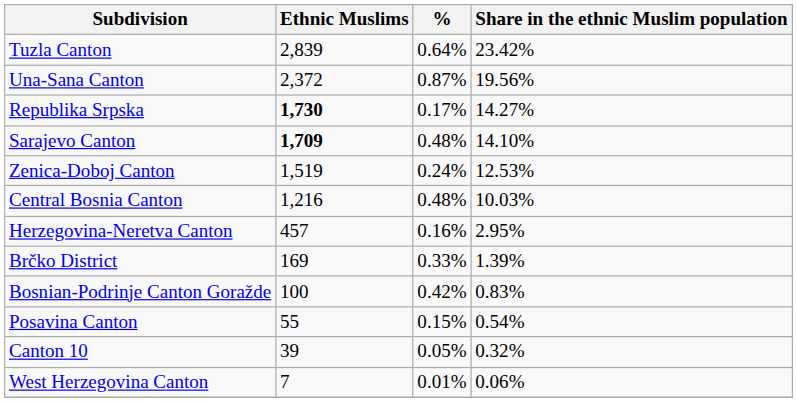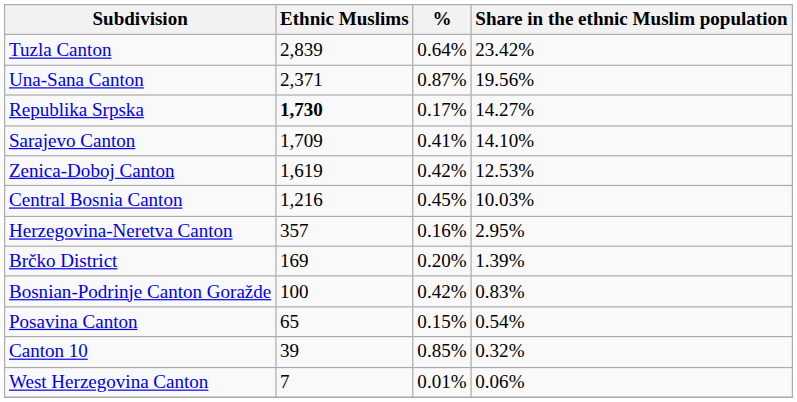 <table class="wikitable sortable">
 <tr>
 <th class="unsortable">Subdivision</th>
 <th>Ethnic Muslims</th>
 <th>%</th>
 <th>Share in the ethnic Muslim population</th>
 </tr>
 <tr>
 <td><a href='#'>Tuzla Canton</a></td>
 <td>2,839</td>
 <td>0.64%</td>
 <td>23.42%</td>
 </tr>
 <tr>
 <td><a href='#'>Una-Sana Canton</a></td>
-<td>2,372</td>
+<td>2,371</td>
 <td>0.87%</td>
 <td>19.56%</td>
 </tr>
 <tr>
 <td><a href='#'>Republika Srpska</a></td>
 <td><strong>1,730</strong></td>
 <td>0.17%</td>
 <td>14.27%</td>
 </tr>
 <tr>
 <td><a href='#'>Sarajevo Canton</a></td>
-<td><strong>1,709</strong></td>
-<td>0.48%</td>
+<td>1,709</td>
+<td>0.41%</td>
 <td>14.10%</td>
 </tr>
 <tr>
 <td><a href='#'>Zenica-Doboj Canton</a></td>
-<td>1,519</td>
-<td>0.24%</td>
+<td>1,619</td>
+<td>0.42%</td>
 <td>12.53%</td>
 </tr>
 <tr>
 <td><a href='#'>Central Bosnia Canton</a></td>
 <td>1,216</td>
-<td>0.48%</td>
+<td>0.45%</td>
 <td>10.03%</td>
 </tr>
 <tr>
 <td><a href='#'>Herzegovina-Neretva Canton</a></td>
-<td>457</td>
+<td>357</td>
 <td>0.16%</td>
 <td>2.95%</td>
 </tr>
 <tr>
 <td><a href='#'>Brčko District</a></td>
 <td>169</td>
-<td>0.33%</td>
+<td>0.20%</td>
 <td>1.39%</td>
 </tr>
 <tr>
 <td><a href='#'>Bosnian-Podrinje Canton Goražde</a></td>
 <td>100</td>
 <td>0.42%</td>
 <td>0.83%</td>
 </tr>
 <tr>
 <td><a href='#'>Posavina Canton</a></td>
-<td>55</td>
+<td>65</td>
 <td>0.15%</td>
 <td>0.54%</td>
 </tr>
 <tr>
 <td><a href='#'>Canton 10</a></td>
 <td>39</td>
-<td>0.05%</td>
+<td>0.85%</td>
 <td>0.32%</td>
 </tr>
 <tr>
 <td><a href='#'>West Herzegovina Canton</a></td>
 <td>7</td>
 <td>0.01%</td>
 <td>0.06%</td>
 </tr>
 <tr>
 </tr>
 </table>
